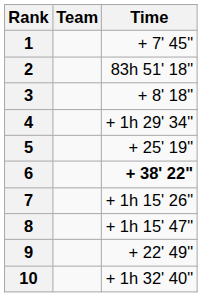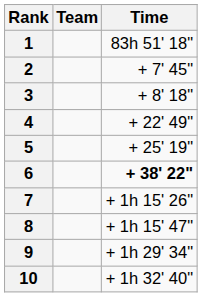 <table class="wikitable">
 <tr>
 <th scope="col">Rank</th>
 <th scope="col">Team</th>
 <th scope="col">Time</th>
 </tr>
 <tr>
 <th scope="row">1</th>
 <td>  </td>
-<td align="right">+ 7' 45"</td>
+<td align="right">83h 51' 18"</td>
 </tr>
 <tr>
 <th scope="row">2</th>
 <td> </td>
-<td align="right">83h 51' 18"</td>
+<td align="right">+ 7' 45"</td>
 </tr>
 <tr>
 <th scope="row">3</th>
 <td> </td>
 <td align="right">+ 8' 18"</td>
 </tr>
 <tr>
 <th scope="row">4</th>
 <td> </td>
-<td align="right">+ 1h 29' 34"</td>
+<td align="right">+ 22' 49"</td>
 </tr>
 <tr>
 <th scope="row">5</th>
 <td> </td>
 <td align="right">+ 25' 19"</td>
 </tr>
 <tr>
 <th scope="row">6</th>
 <td> </td>
 <td align="right"><strong>+ 38' 22"</strong></td>
 </tr>
 <tr>
 <th scope="row">7</th>
 <td> </td>
 <td align="right">+ 1h 15' 26"</td>
 </tr>
 <tr>
 <th scope="row">8</th>
 <td> </td>
 <td align="right">+ 1h 15' 47"</td>
 </tr>
 <tr>
 <th scope="row">9</th>
 <td> </td>
-<td align="right">+ 22' 49"</td>
+<td align="right">+ 1h 29' 34"</td>
 </tr>
 <tr>
 <th scope="row">10</th>
 <td> </td>
 <td align="right">+ 1h 32' 40"</td>
 </tr>
 </table>
